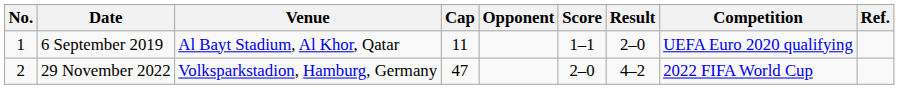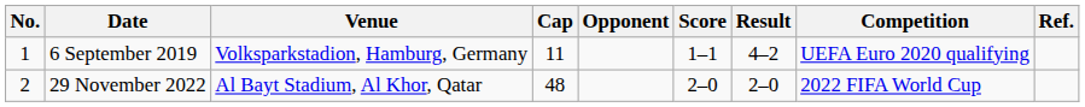 <table class="wikitable">
 <tr>
 <th scope="col">No.</th>
 <th scope="col">Date</th>
 <th scope="col">Venue</th>
 <th scope="col">Cap</th>
 <th scope="col">Opponent</th>
 <th scope="col">Score</th>
 <th scope="col">Result</th>
 <th scope="col">Competition</th>
 <th scope="col">Ref.</th>
 </tr>
 <tr>
 <td align="center">1</td>
 <td>6 September 2019</td>
-<td><a href='#'>Al Bayt Stadium</a>, <a href='#'>Al Khor</a>, Qatar</td>
+<td><a href='#'>Volksparkstadion</a>, <a href='#'>Hamburg</a>, Germany</td>
 <td align="center">11</td>
 <td></td>
 <td align="center">1–1</td>
-<td align="center">2–0</td>
+<td align="center">4–2</td>
 <td><a href='#'>UEFA Euro 2020 qualifying</a></td>
 <td align="center"></td>
 </tr>
 <tr>
 <td align="center">2</td>
 <td>29 November 2022</td>
-<td><a href='#'>Volksparkstadion</a>, <a href='#'>Hamburg</a>, Germany</td>
-<td align="center">47</td>
+<td><a href='#'>Al Bayt Stadium</a>, <a href='#'>Al Khor</a>, Qatar</td>
+<td align="center">48</td>
 <td></td>
 <td align="center">2–0</td>
-<td align="center">4–2</td>
+<td align="center">2–0</td>
 <td><a href='#'>2022 FIFA World Cup</a></td>
 <td align="center"></td>
 </tr>
 </table>
